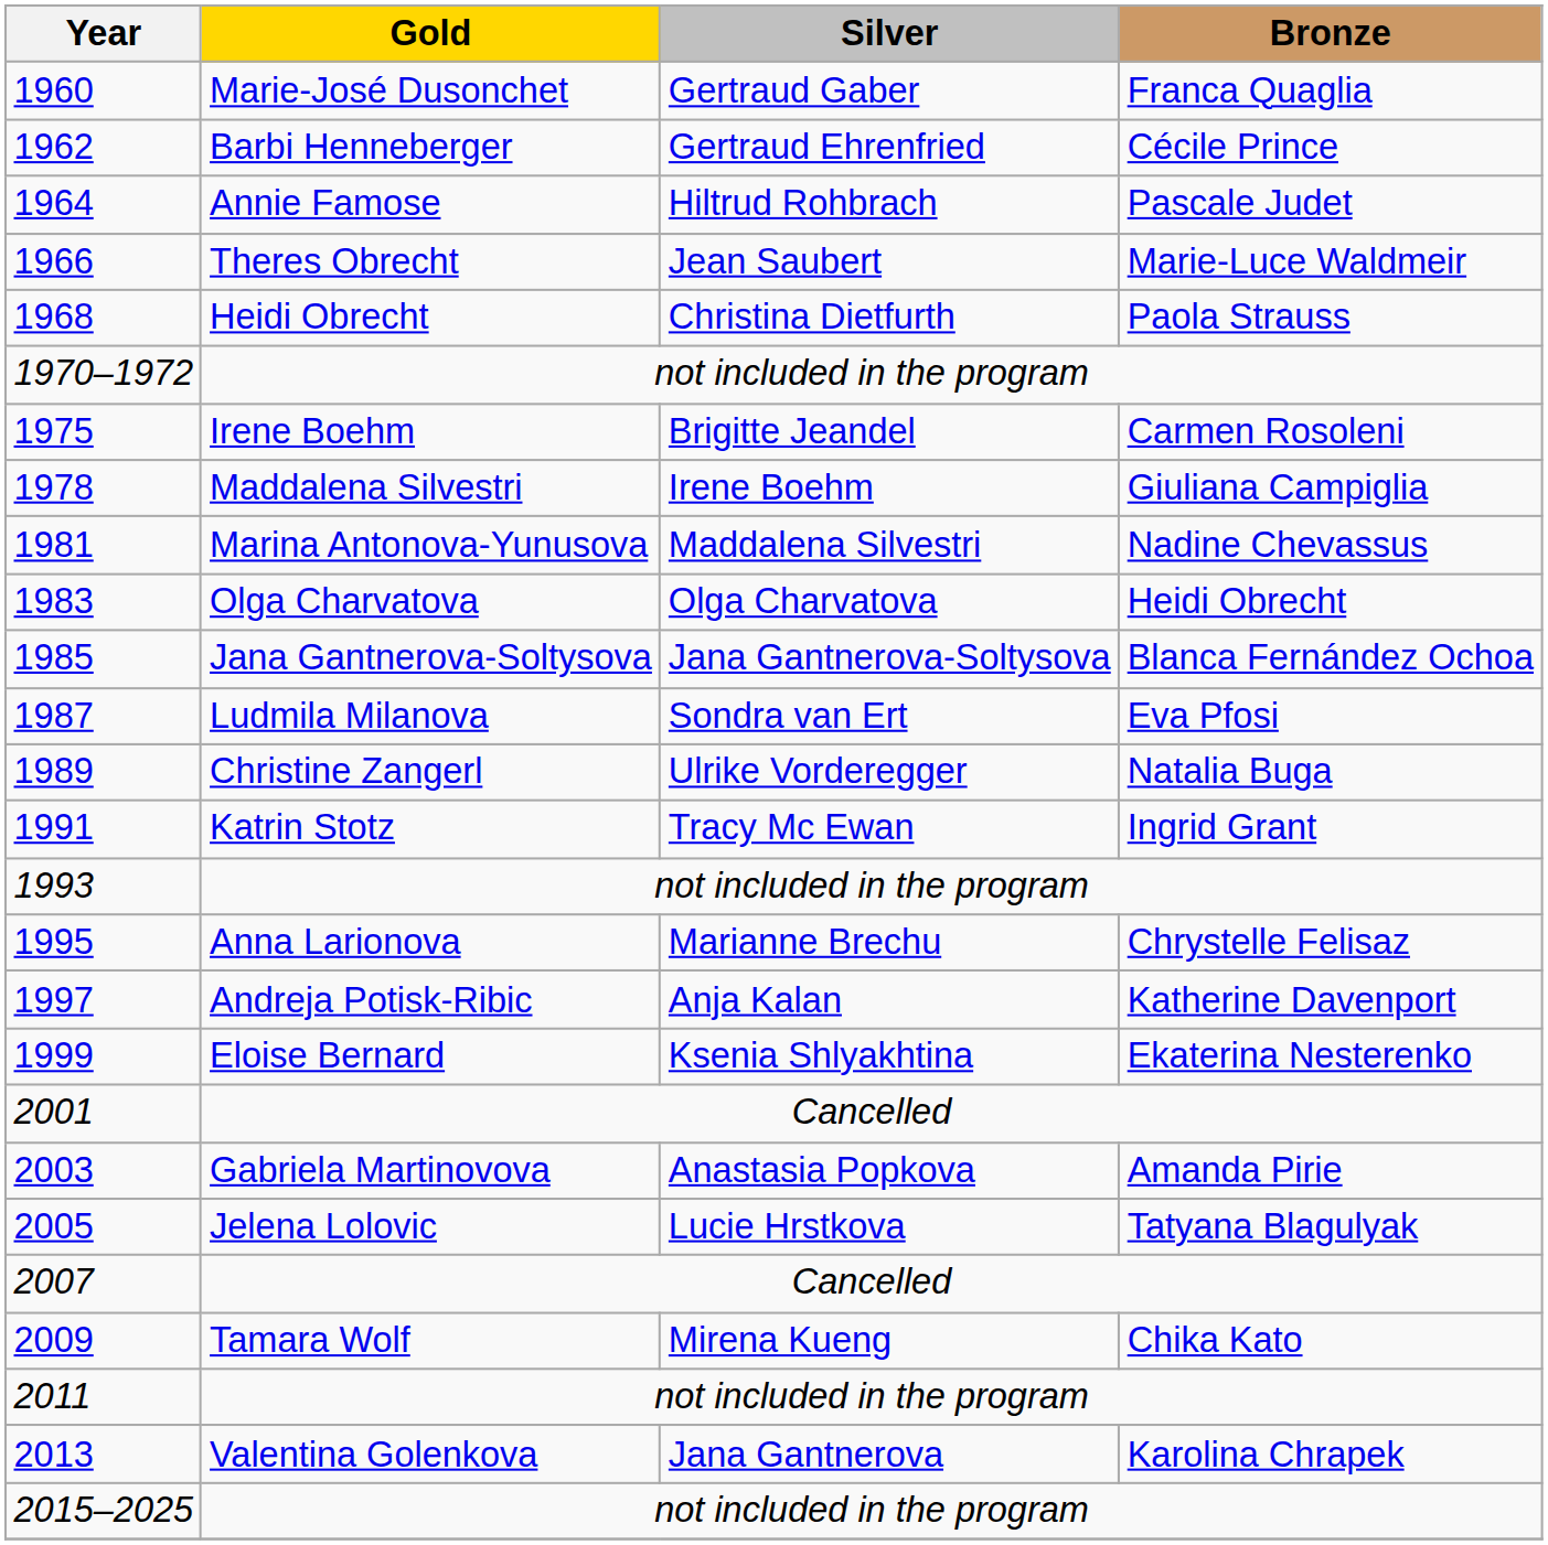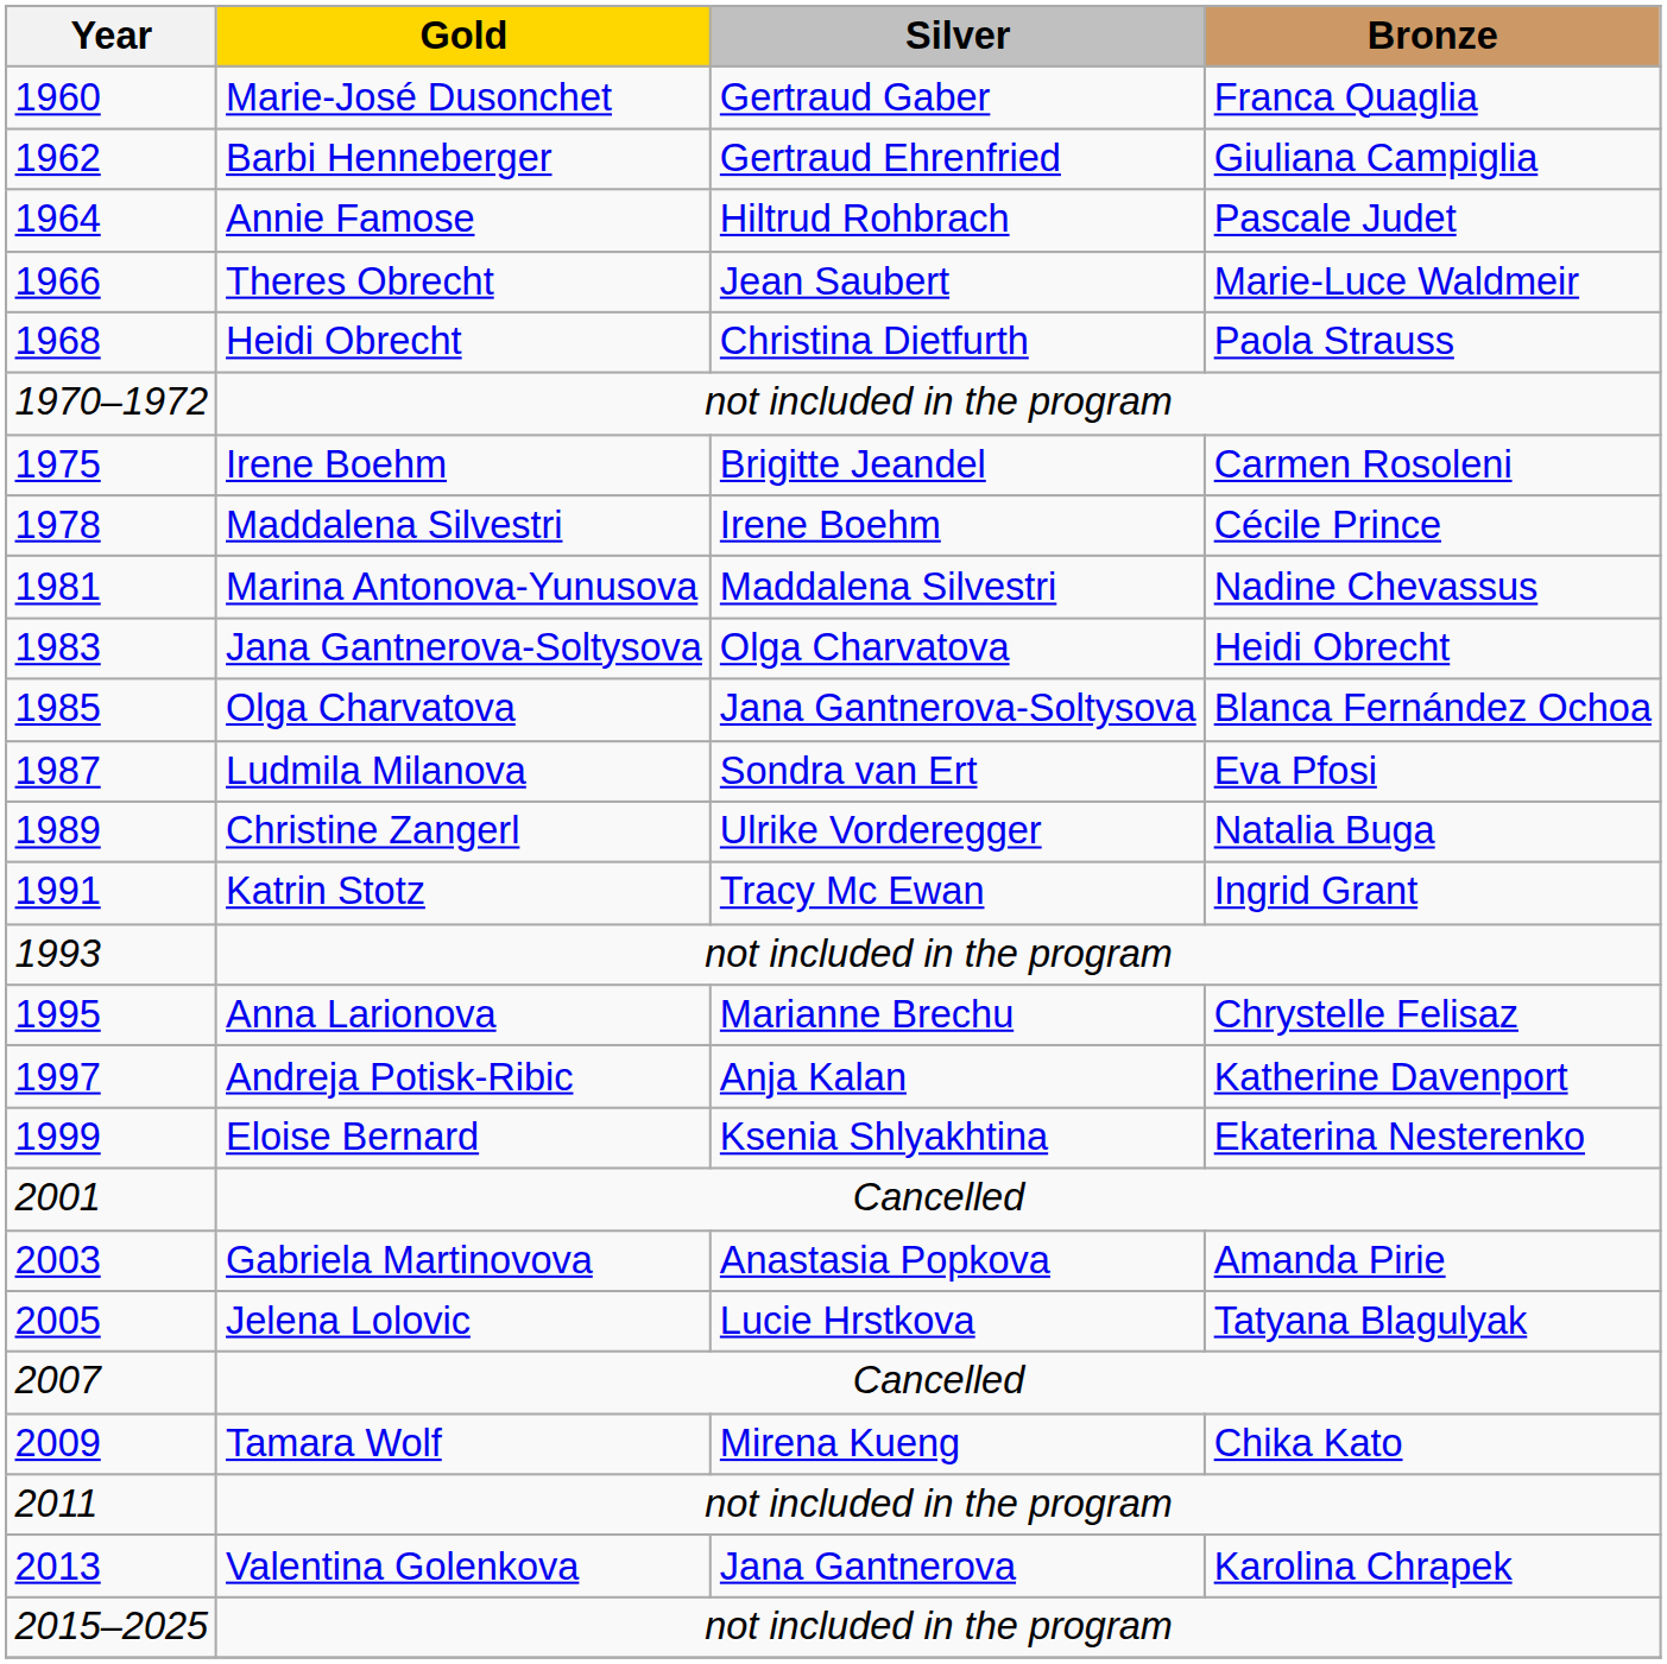 <table class="wikitable">
 <tr>
 <th>Year</th>
 <td align=center bgcolor=gold><strong>Gold</strong></td>
 <td align=center bgcolor=silver><strong>Silver</strong></td>
 <td align=center bgcolor=cc9966><strong>Bronze</strong></td>
 </tr>
 <tr>
 <td><a href='#'>1960</a></td>
 <td> <a href='#'>Marie-José Dusonchet</a></td>
 <td> <a href='#'>Gertraud Gaber</a></td>
 <td> <a href='#'>Franca Quaglia</a></td>
 </tr>
 <tr>
 <td><a href='#'>1962</a></td>
 <td> <a href='#'>Barbi Henneberger</a></td>
 <td> <a href='#'>Gertraud Ehrenfried</a></td>
-<td> <a href='#'>Cécile Prince</a></td>
+<td> <a href='#'>Giuliana Campiglia</a></td>
 </tr>
 <tr>
 <td><a href='#'>1964</a></td>
 <td> <a href='#'>Annie Famose</a></td>
 <td> <a href='#'>Hiltrud Rohbrach</a></td>
 <td> <a href='#'>Pascale Judet</a></td>
 </tr>
 <tr>
 <td><a href='#'>1966</a></td>
 <td> <a href='#'>Theres Obrecht</a></td>
 <td> <a href='#'>Jean Saubert</a></td>
 <td> <a href='#'>Marie-Luce Waldmeir</a></td>
 </tr>
 <tr>
 <td><a href='#'>1968</a></td>
 <td> <a href='#'>Heidi Obrecht</a></td>
 <td> <a href='#'>Christina Dietfurth</a></td>
 <td> <a href='#'>Paola Strauss</a></td>
 </tr>
 <tr>
 <td><em>1970–1972</em></td>
 <td colspan=3 align=center><em>not included in the program</em></td>
 </tr>
 <tr>
 <td><a href='#'>1975</a></td>
 <td> <a href='#'>Irene Boehm</a></td>
 <td> <a href='#'>Brigitte Jeandel</a></td>
 <td> <a href='#'>Carmen Rosoleni</a></td>
 </tr>
 <tr>
 <td><a href='#'>1978</a></td>
 <td> <a href='#'>Maddalena Silvestri</a></td>
 <td> <a href='#'>Irene Boehm</a></td>
-<td> <a href='#'>Giuliana Campiglia</a></td>
+<td> <a href='#'>Cécile Prince</a></td>
 </tr>
 <tr>
 <td><a href='#'>1981</a></td>
 <td> <a href='#'>Marina Antonova-Yunusova</a></td>
 <td> <a href='#'>Maddalena Silvestri</a></td>
 <td> <a href='#'>Nadine Chevassus</a></td>
 </tr>
 <tr>
 <td><a href='#'>1983</a></td>
-<td> <a href='#'>Olga Charvatova</a></td>
+<td> <a href='#'>Jana Gantnerova-Soltysova</a></td>
 <td> <a href='#'>Olga Charvatova</a></td>
 <td> <a href='#'>Heidi Obrecht</a></td>
 </tr>
 <tr>
 <td><a href='#'>1985</a></td>
-<td> <a href='#'>Jana Gantnerova-Soltysova</a></td>
+<td> <a href='#'>Olga Charvatova</a></td>
 <td> <a href='#'>Jana Gantnerova-Soltysova</a></td>
 <td> <a href='#'>Blanca Fernández Ochoa</a></td>
 </tr>
 <tr>
 <td><a href='#'>1987</a></td>
 <td> <a href='#'>Ludmila Milanova</a></td>
 <td> <a href='#'>Sondra van Ert</a></td>
 <td> <a href='#'>Eva Pfosi</a></td>
 </tr>
 <tr>
 <td><a href='#'>1989</a></td>
 <td> <a href='#'>Christine Zangerl</a></td>
 <td> <a href='#'>Ulrike Vorderegger</a></td>
 <td> <a href='#'>Natalia Buga</a></td>
 </tr>
 <tr>
 <td><a href='#'>1991</a></td>
 <td> <a href='#'>Katrin Stotz</a></td>
 <td> <a href='#'>Tracy Mc Ewan</a></td>
 <td> <a href='#'>Ingrid Grant</a></td>
 </tr>
 <tr>
 <td><em>1993</em></td>
 <td colspan=3 align=center><em>not included in the program</em></td>
 </tr>
 <tr>
 <td><a href='#'>1995</a></td>
 <td> <a href='#'>Anna Larionova</a></td>
 <td> <a href='#'>Marianne Brechu</a></td>
 <td> <a href='#'>Chrystelle Felisaz</a></td>
 </tr>
 <tr>
 <td><a href='#'>1997</a></td>
 <td> <a href='#'>Andreja Potisk-Ribic</a></td>
 <td> <a href='#'>Anja Kalan</a></td>
 <td> <a href='#'>Katherine Davenport</a></td>
 </tr>
 <tr>
 <td><a href='#'>1999</a></td>
 <td> <a href='#'>Eloise Bernard</a></td>
 <td> <a href='#'>Ksenia Shlyakhtina</a></td>
 <td> <a href='#'>Ekaterina Nesterenko</a></td>
 </tr>
 <tr>
 <td><em>2001</em></td>
 <td colspan=3 align=center><em>Cancelled</em></td>
 </tr>
 <tr>
 <td><a href='#'>2003</a></td>
 <td> <a href='#'>Gabriela Martinovova</a></td>
 <td> <a href='#'>Anastasia Popkova</a></td>
 <td> <a href='#'>Amanda Pirie</a></td>
 </tr>
 <tr>
 <td><a href='#'>2005</a></td>
 <td> <a href='#'>Jelena Lolovic</a></td>
 <td> <a href='#'>Lucie Hrstkova</a></td>
 <td> <a href='#'>Tatyana Blagulyak</a></td>
 </tr>
 <tr>
 <td><em>2007</em></td>
 <td colspan=3 align=center><em>Cancelled</em></td>
 </tr>
 <tr>
 <td><a href='#'>2009</a></td>
 <td> <a href='#'>Tamara Wolf</a></td>
 <td> <a href='#'>Mirena Kueng</a></td>
 <td> <a href='#'>Chika Kato</a></td>
 </tr>
 <tr>
 <td><em>2011</em></td>
 <td colspan=3 align=center><em>not included in the program</em></td>
 </tr>
 <tr>
 <td><a href='#'>2013</a></td>
 <td> <a href='#'>Valentina Golenkova</a></td>
 <td> <a href='#'>Jana Gantnerova</a></td>
 <td> <a href='#'>Karolina Chrapek</a></td>
 </tr>
 <tr>
 <td><em>2015–2025</em></td>
 <td colspan=3 align=center><em>not included in the program</em></td>
 </tr>
 <tr>
 </tr>
 </table>
